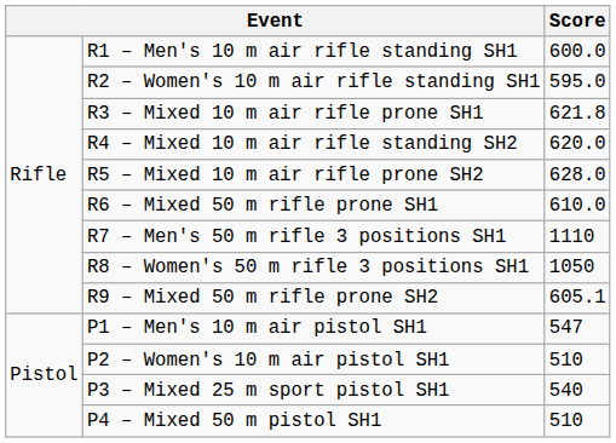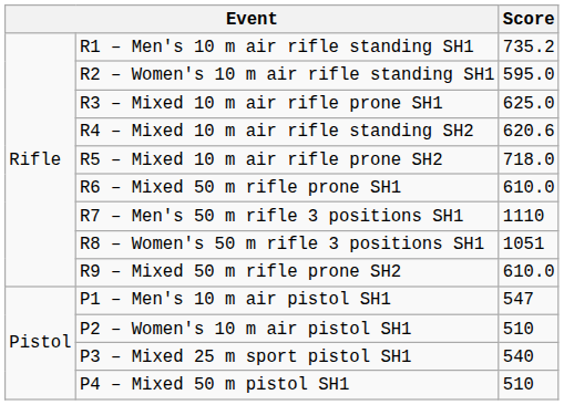 <table class="wikitable">
 <tr>
 <th colspan="2">Event</th>
 <th rowspan="1">Score</th>
 </tr>
 <tr>
 <td rowspan="9">Rifle</td>
 <td>R1 – Men's 10 m air rifle standing SH1</td>
-<td>600.0</td>
+<td>735.2</td>
 </tr>
 <tr>
 <td>R2 – Women's 10 m air rifle standing SH1</td>
 <td>595.0</td>
 </tr>
 <tr>
 <td>R3 – Mixed 10 m air rifle prone SH1</td>
-<td>621.8</td>
+<td>625.0</td>
 </tr>
 <tr>
 <td>R4 – Mixed 10 m air rifle standing SH2</td>
-<td>620.0</td>
+<td>620.6</td>
 </tr>
 <tr>
 <td>R5 – Mixed 10 m air rifle prone SH2</td>
-<td>628.0</td>
+<td>718.0</td>
 </tr>
 <tr>
 <td>R6 – Mixed 50 m rifle prone SH1</td>
 <td>610.0</td>
 </tr>
 <tr>
 <td>R7 – Men's 50 m rifle 3 positions SH1</td>
 <td>1110</td>
 </tr>
 <tr>
 <td>R8 – Women's 50 m rifle 3 positions SH1</td>
-<td>1050</td>
+<td>1051</td>
 </tr>
 <tr>
 <td>R9 – Mixed 50 m rifle prone SH2</td>
-<td>605.1</td>
+<td>610.0</td>
 </tr>
 <tr>
 <td rowspan="4">Pistol</td>
 <td>P1 – Men's 10 m air pistol SH1</td>
 <td>547</td>
 </tr>
 <tr>
 <td>P2 – Women's 10 m air pistol SH1</td>
 <td>510</td>
 </tr>
 <tr>
 <td>P3 – Mixed 25 m sport pistol SH1</td>
 <td>540</td>
 </tr>
 <tr>
 <td>P4 – Mixed 50 m pistol SH1</td>
 <td>510</td>
 </tr>
 </table>
